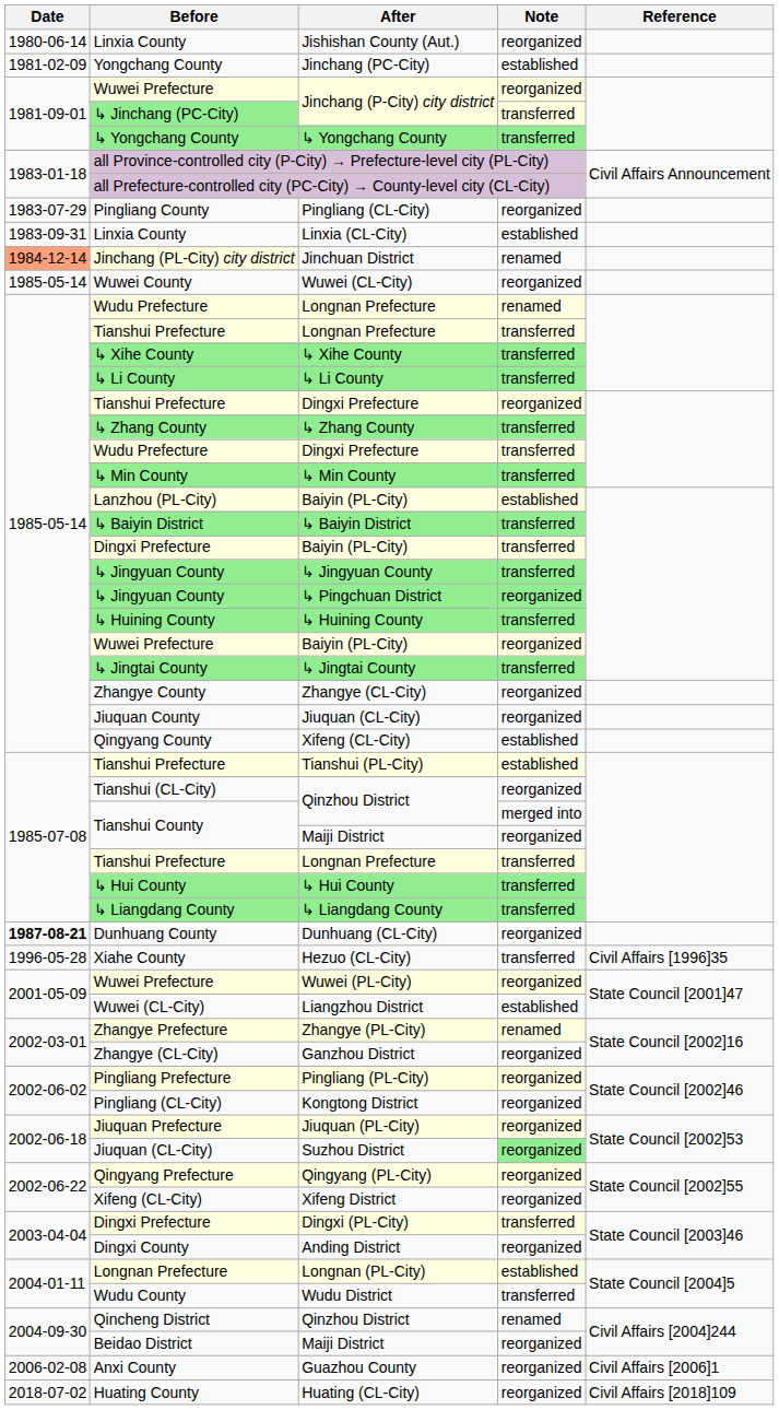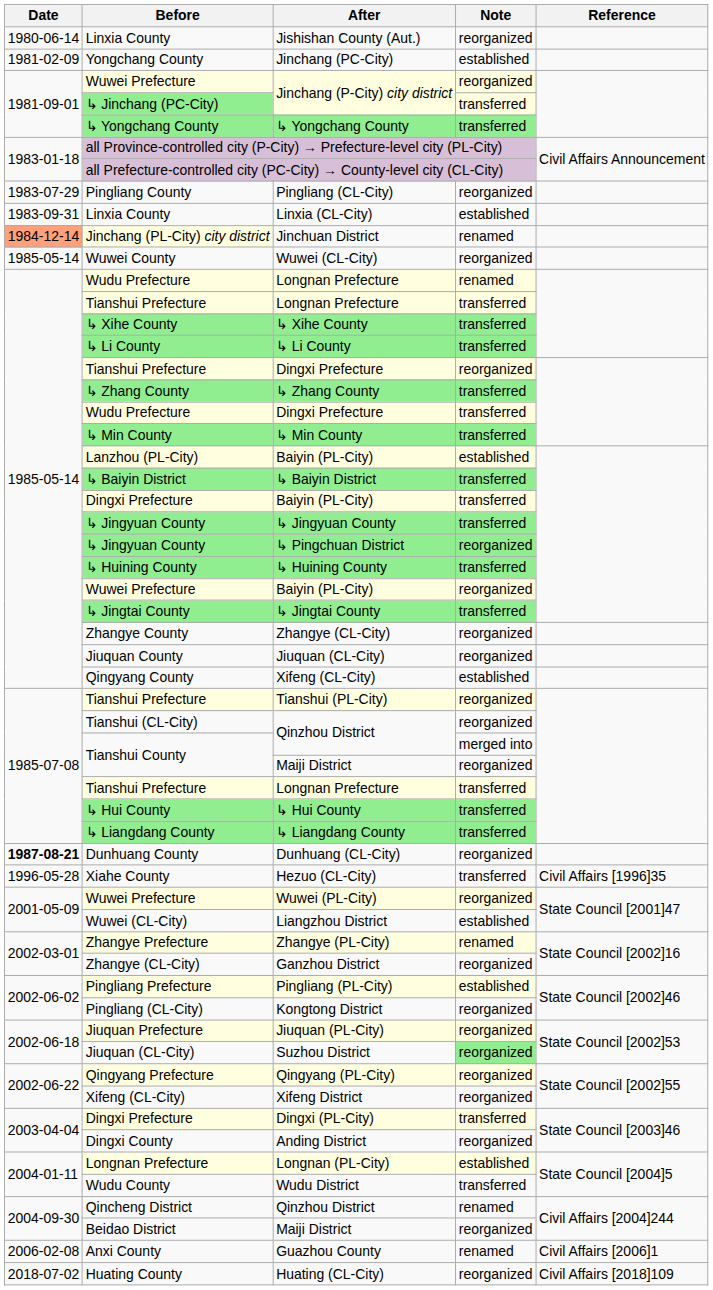 <table class="wikitable" style="font-size:90%;" align="center">
 <tr>
 <th>Date</th>
 <th>Before</th>
 <th>After</th>
 <th>Note</th>
 <th>Reference</th>
 </tr>
 <tr>
 <td>1980-06-14</td>
 <td> Linxia County</td>
 <td>Jishishan County (Aut.)</td>
 <td>reorganized</td>
 <td></td>
 </tr>
 <tr>
 <td>1981-02-09</td>
 <td> Yongchang County</td>
 <td>Jinchang (PC-City)</td>
 <td>established</td>
 <td></td>
 </tr>
 <tr>
 <td rowspan="3">1981-09-01</td>
 <td bgcolor="lightyellow"> Wuwei Prefecture</td>
 <td bgcolor="lightyellow" rowspan="2">Jinchang (P-City) <em>city district</em></td>
 <td bgcolor="lightyellow">reorganized</td>
 <td rowspan="3"></td>
 </tr>
 <tr>
 <td bgcolor="lightgreen">↳ Jinchang (PC-City)</td>
 <td bgcolor="lightyellow">transferred</td>
 </tr>
 <tr bgcolor="lightgreen">
 <td>↳ Yongchang County</td>
 <td>↳ Yongchang County</td>
 <td>transferred</td>
 </tr>
 <tr>
 <td rowspan="2">1983-01-18</td>
 <td bgcolor="thistle" colspan="3">all Province-controlled city (P-City) → Prefecture-level city (PL-City)</td>
 <td rowspan="2">Civil Affairs Announcement</td>
 </tr>
 <tr>
 <td bgcolor="thistle" colspan="3">all Prefecture-controlled city (PC-City) → County-level city (CL-City)</td>
 </tr>
 <tr>
 <td>1983-07-29</td>
 <td>Pingliang County</td>
 <td>Pingliang (CL-City)</td>
 <td>reorganized</td>
 <td></td>
 </tr>
 <tr>
 <td>1983-09-31</td>
 <td> Linxia County</td>
 <td>Linxia (CL-City)</td>
 <td>established</td>
 <td></td>
 </tr>
 <tr>
 <td style="background: lightsalmon;">1984-12-14</td>
 <td bgcolor="lightyellow">Jinchang (PL-City) <em>city district</em></td>
 <td>Jinchuan District</td>
 <td>renamed</td>
 <td></td>
 </tr>
 <tr>
 <td>1985-05-14</td>
 <td>Wuwei County</td>
 <td>Wuwei (CL-City)</td>
 <td>reorganized</td>
 <td></td>
 </tr>
 <tr>
 <td rowspan="19">1985-05-14</td>
 <td bgcolor="lightyellow">Wudu Prefecture</td>
 <td bgcolor="lightyellow">Longnan Prefecture</td>
 <td bgcolor="lightyellow">renamed</td>
 <td rowspan="4"></td>
 </tr>
 <tr>
 <td bgcolor="lightyellow"> Tianshui Prefecture</td>
 <td bgcolor="lightyellow">Longnan Prefecture</td>
 <td bgcolor="lightyellow">transferred</td>
 </tr>
 <tr bgcolor="lightgreen">
 <td>↳ Xihe County</td>
 <td>↳ Xihe County</td>
 <td>transferred</td>
 </tr>
 <tr bgcolor="lightgreen">
 <td>↳ Li County</td>
 <td>↳ Li County</td>
 <td>transferred</td>
 </tr>
 <tr>
 <td bgcolor="lightyellow"> Tianshui Prefecture</td>
 <td bgcolor="lightyellow">Dingxi Prefecture</td>
 <td bgcolor="lightyellow">reorganized</td>
 <td rowspan="4"></td>
 </tr>
 <tr bgcolor="lightgreen">
 <td>↳ Zhang County</td>
 <td>↳ Zhang County</td>
 <td>transferred</td>
 </tr>
 <tr>
 <td bgcolor="lightyellow"> Wudu Prefecture</td>
 <td bgcolor="lightyellow">Dingxi Prefecture</td>
 <td bgcolor="lightyellow">transferred</td>
 </tr>
 <tr bgcolor="lightgreen">
 <td>↳ Min County</td>
 <td>↳ Min County</td>
 <td>transferred</td>
 </tr>
 <tr>
 <td bgcolor="lightyellow"> Lanzhou (PL-City)</td>
 <td bgcolor="lightyellow">Baiyin (PL-City)</td>
 <td bgcolor="lightyellow">established</td>
 <td rowspan="8"></td>
 </tr>
 <tr bgcolor="lightgreen">
 <td>↳ Baiyin District</td>
 <td>↳ Baiyin District</td>
 <td>transferred</td>
 </tr>
 <tr>
 <td bgcolor="lightyellow"> Dingxi Prefecture</td>
 <td bgcolor="lightyellow">Baiyin (PL-City)</td>
 <td bgcolor="lightyellow">transferred</td>
 </tr>
 <tr bgcolor="lightgreen">
 <td>↳ Jingyuan County</td>
 <td>↳ Jingyuan County</td>
 <td>transferred</td>
 </tr>
 <tr bgcolor="lightgreen">
 <td>↳  Jingyuan County</td>
 <td>↳ Pingchuan District</td>
 <td>reorganized</td>
 </tr>
 <tr bgcolor="lightgreen">
 <td>↳ Huining County</td>
 <td>↳ Huining County</td>
 <td>transferred</td>
 </tr>
 <tr>
 <td bgcolor="lightyellow"> Wuwei Prefecture</td>
 <td bgcolor="lightyellow">Baiyin (PL-City)</td>
 <td bgcolor="lightyellow">reorganized</td>
 </tr>
 <tr bgcolor="lightgreen">
 <td>↳ Jingtai County</td>
 <td>↳ Jingtai County</td>
 <td>transferred</td>
 </tr>
 <tr>
 <td>Zhangye County</td>
 <td>Zhangye (CL-City)</td>
 <td>reorganized</td>
 <td></td>
 </tr>
 <tr>
 <td>Jiuquan County</td>
 <td>Jiuquan (CL-City)</td>
 <td>reorganized</td>
 <td></td>
 </tr>
 <tr>
 <td> Qingyang County</td>
 <td>Xifeng (CL-City)</td>
 <td>established</td>
 <td></td>
 </tr>
 <tr>
 <td rowspan="7">1985-07-08</td>
 <td bgcolor="lightyellow">Tianshui Prefecture</td>
 <td bgcolor="lightyellow">Tianshui (PL-City)</td>
-<td bgcolor="lightyellow">established</td>
+<td bgcolor="lightyellow">reorganized</td>
 <td rowspan="7"></td>
 </tr>
 <tr>
 <td>Tianshui (CL-City)</td>
 <td rowspan="2">Qinzhou District</td>
 <td>reorganized</td>
 </tr>
 <tr>
 <td rowspan="2">Tianshui County</td>
 <td>merged into</td>
 </tr>
 <tr>
 <td>Maiji District</td>
 <td>reorganized</td>
 </tr>
 <tr>
 <td bgcolor="lightyellow"> Tianshui Prefecture</td>
 <td bgcolor="lightyellow">Longnan Prefecture</td>
 <td bgcolor="lightyellow">transferred</td>
 </tr>
 <tr bgcolor="lightgreen">
 <td>↳ Hui County</td>
 <td>↳ Hui County</td>
 <td>transferred</td>
 </tr>
 <tr bgcolor="lightgreen">
 <td>↳ Liangdang County</td>
 <td>↳ Liangdang County</td>
 <td>transferred</td>
 </tr>
 <tr>
 <td><strong>1987-08-21</strong></td>
 <td>Dunhuang County</td>
 <td>Dunhuang (CL-City)</td>
 <td>reorganized</td>
 <td></td>
 </tr>
 <tr>
 <td>1996-05-28</td>
 <td> Xiahe County</td>
 <td>Hezuo (CL-City)</td>
 <td>transferred</td>
 <td>Civil Affairs [1996]35</td>
 </tr>
 <tr>
 <td rowspan="2">2001-05-09</td>
 <td bgcolor="lightyellow">Wuwei Prefecture</td>
 <td bgcolor="lightyellow">Wuwei (PL-City)</td>
 <td bgcolor="lightyellow">reorganized</td>
 <td rowspan="2">State Council [2001]47</td>
 </tr>
 <tr>
 <td>Wuwei (CL-City)</td>
 <td>Liangzhou District</td>
 <td>established</td>
 </tr>
 <tr>
 <td rowspan="2">2002-03-01</td>
 <td bgcolor="lightyellow">Zhangye Prefecture</td>
 <td bgcolor="lightyellow">Zhangye (PL-City)</td>
 <td bgcolor="lightyellow">renamed</td>
 <td rowspan="2">State Council [2002]16</td>
 </tr>
 <tr>
 <td>Zhangye (CL-City)</td>
 <td>Ganzhou District</td>
 <td>reorganized</td>
 </tr>
 <tr>
 <td rowspan="2">2002-06-02</td>
 <td bgcolor="lightyellow">Pingliang Prefecture</td>
 <td bgcolor="lightyellow">Pingliang (PL-City)</td>
-<td bgcolor="lightyellow">reorganized</td>
+<td bgcolor="lightyellow">established</td>
 <td rowspan="2">State Council [2002]46</td>
 </tr>
 <tr>
 <td>Pingliang (CL-City)</td>
 <td>Kongtong District</td>
 <td>reorganized</td>
 </tr>
 <tr>
 <td rowspan="2">2002-06-18</td>
 <td bgcolor="lightyellow">Jiuquan Prefecture</td>
 <td bgcolor="lightyellow">Jiuquan (PL-City)</td>
 <td bgcolor="lightyellow">reorganized</td>
 <td rowspan="2">State Council [2002]53</td>
 </tr>
 <tr>
 <td>Jiuquan (CL-City)</td>
 <td>Suzhou District</td>
 <td style="background: lightgreen;">reorganized</td>
 </tr>
 <tr>
 <td rowspan="2">2002-06-22</td>
 <td bgcolor="lightyellow">Qingyang Prefecture</td>
 <td bgcolor="lightyellow">Qingyang (PL-City)</td>
 <td bgcolor="lightyellow">reorganized</td>
 <td rowspan="2">State Council [2002]55</td>
 </tr>
 <tr>
 <td>Xifeng (CL-City)</td>
 <td>Xifeng District</td>
 <td>reorganized</td>
 </tr>
 <tr>
 <td rowspan="2">2003-04-04</td>
 <td bgcolor="lightyellow">Dingxi Prefecture</td>
 <td bgcolor="lightyellow">Dingxi (PL-City)</td>
 <td bgcolor="lightyellow">transferred</td>
 <td rowspan="2">State Council [2003]46</td>
 </tr>
 <tr>
 <td>Dingxi County</td>
 <td>Anding District</td>
 <td>reorganized</td>
 </tr>
 <tr>
 <td rowspan="2">2004-01-11</td>
 <td bgcolor="lightyellow">Longnan Prefecture</td>
 <td bgcolor="lightyellow">Longnan (PL-City)</td>
 <td bgcolor="lightyellow">established</td>
 <td rowspan="2">State Council [2004]5</td>
 </tr>
 <tr>
 <td>Wudu County</td>
 <td>Wudu District</td>
 <td>transferred</td>
 </tr>
 <tr>
 <td rowspan="2">2004-09-30</td>
 <td>Qincheng District</td>
 <td>Qinzhou District</td>
 <td>renamed</td>
 <td rowspan="2">Civil Affairs [2004]244</td>
 </tr>
 <tr>
 <td>Beidao District</td>
 <td>Maiji District</td>
 <td>reorganized</td>
 </tr>
 <tr>
 <td>2006-02-08</td>
 <td>Anxi County</td>
 <td>Guazhou County</td>
-<td>reorganized</td>
+<td>renamed</td>
 <td>Civil Affairs [2006]1</td>
 </tr>
 <tr>
 <td>2018-07-02</td>
 <td>Huating County</td>
 <td>Huating (CL-City)</td>
 <td>reorganized</td>
 <td>Civil Affairs [2018]109</td>
 </tr>
 </table>
